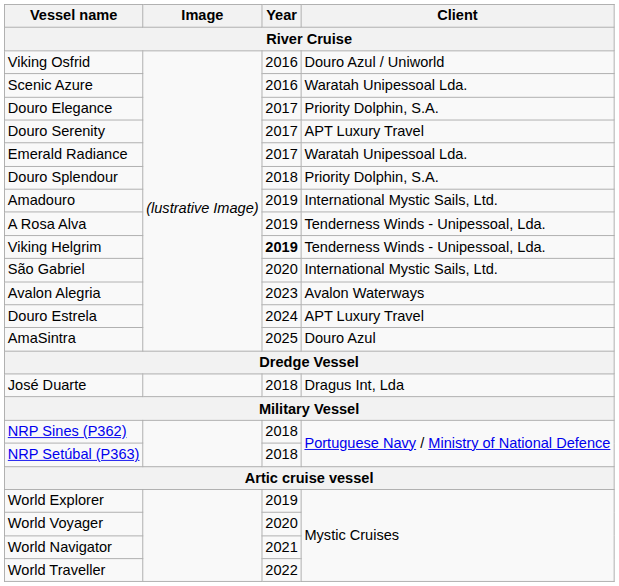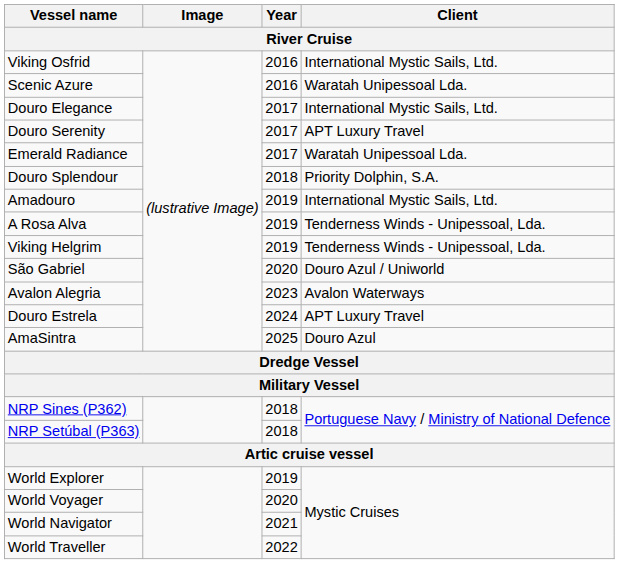 <table class="wikitable">
 <tr>
 <th>Vessel name</th>
 <th>Image</th>
 <th>Year</th>
 <th>Client</th>
 </tr>
 <tr>
 <th colspan="4">River Cruise</th>
 </tr>
 <tr>
 <td>Viking Osfrid</td>
 <td rowspan="13"><br><em>(lustrative Image)</em></td>
 <td>2016</td>
-<td>Douro Azul / Uniworld</td>
+<td>International Mystic Sails, Ltd.</td>
 </tr>
 <tr>
 <td>Scenic Azure</td>
 <td>2016</td>
 <td>Waratah Unipessoal Lda.</td>
 </tr>
 <tr>
 <td>Douro Elegance</td>
 <td>2017</td>
-<td>Priority Dolphin, S.A.</td>
+<td>International Mystic Sails, Ltd.</td>
 </tr>
 <tr>
 <td>Douro Serenity</td>
 <td>2017</td>
 <td>APT Luxury Travel</td>
 </tr>
 <tr>
 <td>Emerald Radiance</td>
 <td>2017</td>
 <td>Waratah Unipessoal Lda.</td>
 </tr>
 <tr>
 <td>Douro Splendour</td>
 <td>2018</td>
 <td>Priority Dolphin, S.A.</td>
 </tr>
 <tr>
 <td>Amadouro</td>
 <td>2019</td>
 <td>International Mystic Sails, Ltd.</td>
 </tr>
 <tr>
 <td>A Rosa Alva</td>
 <td>2019</td>
 <td>Tenderness Winds - Unipessoal, Lda.</td>
 </tr>
 <tr>
 <td>Viking Helgrim</td>
-<td><strong>2019</strong></td>
+<td>2019</td>
 <td>Tenderness Winds - Unipessoal, Lda.</td>
 </tr>
 <tr>
 <td>São Gabriel</td>
 <td>2020</td>
-<td>International Mystic Sails, Ltd.</td>
+<td>Douro Azul / Uniworld</td>
 </tr>
 <tr>
 <td>Avalon Alegria</td>
 <td>2023</td>
 <td>Avalon Waterways</td>
 </tr>
 <tr>
 <td>Douro Estrela</td>
 <td>2024</td>
 <td>APT Luxury Travel</td>
 </tr>
 <tr>
 <td>AmaSintra</td>
 <td>2025</td>
 <td>Douro Azul</td>
 </tr>
 <tr>
 <th colspan="4">Dredge Vessel</th>
-</tr>
-<tr>
-<td>José Duarte</td>
-<td></td>
-<td>2018</td>
-<td>Dragus Int, Lda</td>
 </tr>
 <tr>
 <th colspan="4">Military Vessel</th>
 </tr>
 <tr>
 <td><a href='#'>NRP Sines (P362)</a></td>
 <td rowspan="2"></td>
 <td>2018</td>
 <td rowspan="2"><a href='#'>Portuguese Navy</a> / <a href='#'>Ministry of National Defence</a></td>
 </tr>
 <tr>
 <td><a href='#'>NRP Setúbal (P363)</a></td>
 <td>2018</td>
 </tr>
 <tr>
 <th colspan="4">Artic cruise vessel</th>
 </tr>
 <tr>
 <td>World Explorer</td>
 <td rowspan="4"></td>
 <td>2019</td>
 <td rowspan="4">Mystic Cruises</td>
 </tr>
 <tr>
 <td>World Voyager</td>
 <td>2020</td>
 </tr>
 <tr>
 <td>World Navigator</td>
 <td>2021</td>
 </tr>
 <tr>
 <td>World Traveller</td>
 <td>2022</td>
 </tr>
 </table>
